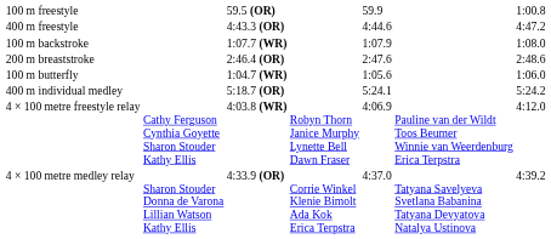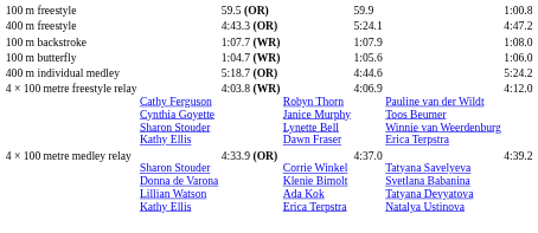 <table>
 <tr>
 <td>100 m freestyle<br></td>
 <td></td>
 <td>59.5 <strong>(OR)</strong></td>
 <td></td>
 <td>59.9</td>
 <td></td>
 <td>1:00.8</td>
 </tr>
 <tr>
 <td>400 m freestyle<br></td>
 <td></td>
 <td>4:43.3 <strong>(OR)</strong></td>
 <td></td>
-<td>4:44.6</td>
+<td>5:24.1</td>
 <td></td>
 <td>4:47.2</td>
 </tr>
 <tr>
 <td>100 m backstroke<br></td>
 <td></td>
 <td>1:07.7 <strong>(WR)</strong></td>
 <td></td>
 <td>1:07.9</td>
 <td></td>
 <td>1:08.0</td>
-</tr>
-<tr>
-<td>200 m breaststroke<br></td>
-<td></td>
-<td>2:46.4 <strong>(OR)</strong></td>
-<td></td>
-<td>2:47.6</td>
-<td></td>
-<td>2:48.6</td>
 </tr>
 <tr>
 <td>100 m butterfly<br></td>
 <td></td>
 <td>1:04.7 <strong>(WR)</strong></td>
 <td></td>
 <td>1:05.6</td>
 <td></td>
 <td>1:06.0</td>
 </tr>
 <tr>
 <td>400 m individual medley<br></td>
 <td></td>
 <td>5:18.7 <strong>(OR)</strong></td>
 <td></td>
-<td>5:24.1</td>
+<td>4:44.6</td>
 <td></td>
 <td>5:24.2</td>
 </tr>
 <tr valign="top">
 <td>4 × 100 metre freestyle relay<br></td>
 <td><br><a href='#'>Cathy Ferguson</a><br><a href='#'>Cynthia Goyette</a><br><a href='#'>Sharon Stouder</a><br><a href='#'>Kathy Ellis</a></td>
 <td>4:03.8 <strong>(WR)</strong></td>
 <td><br><a href='#'>Robyn Thorn</a><br><a href='#'>Janice Murphy</a><br><a href='#'>Lynette Bell</a><br><a href='#'>Dawn Fraser</a></td>
 <td>4:06.9</td>
 <td><br><a href='#'>Pauline van der Wildt</a><br><a href='#'>Toos Beumer</a><br><a href='#'>Winnie van Weerdenburg</a><br><a href='#'>Erica Terpstra</a></td>
 <td>4:12.0</td>
 </tr>
 <tr valign="top">
 <td>4 × 100 metre medley relay<br></td>
 <td><br><a href='#'>Sharon Stouder</a><br><a href='#'>Donna de Varona</a><br><a href='#'>Lillian Watson</a><br><a href='#'>Kathy Ellis</a></td>
 <td>4:33.9 <strong>(OR)</strong></td>
 <td><br><a href='#'>Corrie Winkel</a><br><a href='#'>Klenie Bimolt</a><br><a href='#'>Ada Kok</a><br><a href='#'>Erica Terpstra</a></td>
 <td>4:37.0</td>
 <td><br><a href='#'>Tatyana Savelyeva</a><br><a href='#'>Svetlana Babanina</a><br><a href='#'>Tatyana Devyatova</a><br><a href='#'>Natalya Ustinova</a></td>
 <td>4:39.2</td>
 </tr>
 </table>
